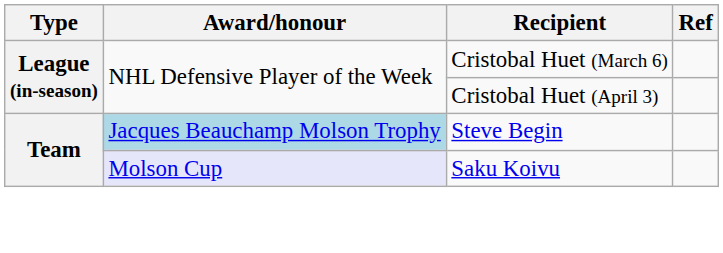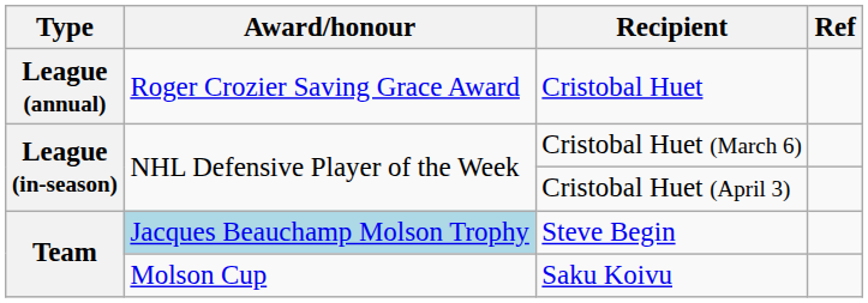 <table class="wikitable">
 <tr>
 <th scope="col">Type</th>
 <th scope="col">Award/honour</th>
 <th scope="col">Recipient</th>
 <th scope="col">Ref</th>
+</tr>
+<tr>
+<th scope="row">League<br><small>(annual)</small></th>
+<td><a href='#'>Roger Crozier Saving Grace Award</a></td>
+<td><a href='#'>Cristobal Huet</a></td>
+<td></td>
 </tr>
 <tr>
 <th scope="row" rowspan="2">League<br><small>(in-season)</small></th>
 <td rowspan="2">NHL Defensive Player of the Week</td>
 <td>Cristobal Huet <small>(March 6)</small></td>
 <td></td>
 </tr>
 <tr>
 <td>Cristobal Huet <small>(April 3)</small></td>
 <td></td>
 </tr>
 <tr>
 <th scope="row" rowspan="2">Team</th>
 <td style="background: lightblue;"><a href='#'>Jacques Beauchamp Molson Trophy</a></td>
 <td><a href='#'>Steve Begin</a></td>
 <td></td>
 </tr>
 <tr>
-<td style="background: lavender;"><a href='#'>Molson Cup</a></td>
+<td><a href='#'>Molson Cup</a></td>
 <td><a href='#'>Saku Koivu</a></td>
 <td></td>
 </tr>
 </table>
